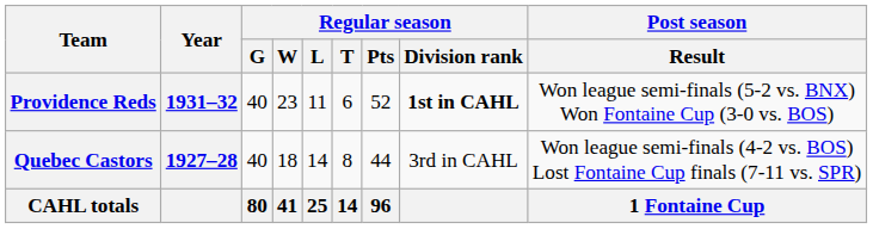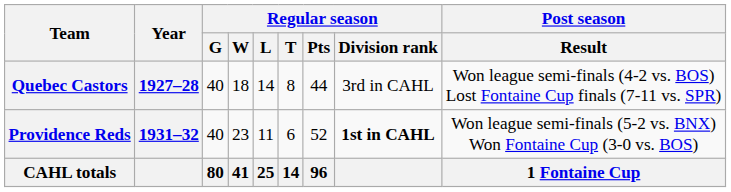 <table class="wikitable" style="font-size: 95%; text-align:center;">
 <tr>
 <th rowspan="2">Team</th>
 <th rowspan="2">Year</th>
 <th colspan="6"><a href='#'>Regular season</a></th>
 <th colspan="1"><a href='#'>Post season</a></th>
 </tr>
 <tr>
 <th>G</th>
 <th>W</th>
 <th>L</th>
 <th>T</th>
 <th>Pts</th>
 <th>Division rank</th>
 <th>Result</th>
 </tr>
 <tr>
+<th><a href='#'>Quebec Castors</a></th>
+<th><a href='#'>1927–28</a></th>
+<td>40</td>
+<td>18</td>
+<td>14</td>
+<td>8</td>
+<td>44</td>
+<td>3rd in CAHL</td>
+<td>Won league semi-finals (4-2 vs. <a href='#'>BOS</a>) <br> Lost <a href='#'>Fontaine Cup</a> finals (7-11 vs. <a href='#'>SPR</a>)</td>
+</tr>
+<tr>
 <th><a href='#'>Providence Reds</a></th>
 <th><a href='#'>1931–32</a></th>
 <td>40</td>
 <td>23</td>
 <td>11</td>
 <td>6</td>
 <td>52</td>
 <td><strong>1st in CAHL</strong></td>
 <td>Won league semi-finals (5-2 vs. <a href='#'>BNX</a>) <br> Won <a href='#'>Fontaine Cup</a> (3-0 vs. <a href='#'>BOS</a>)</td>
-</tr>
-<tr>
-<th><a href='#'>Quebec Castors</a></th>
-<th><a href='#'>1927–28</a></th>
-<td>40</td>
-<td>18</td>
-<td>14</td>
-<td>8</td>
-<td>44</td>
-<td>3rd in CAHL</td>
-<td>Won league semi-finals (4-2 vs. <a href='#'>BOS</a>) <br> Lost <a href='#'>Fontaine Cup</a> finals (7-11 vs. <a href='#'>SPR</a>)</td>
 </tr>
 <tr align="centre" bgcolor="#dddddd">
 <th>CAHL totals</th>
 <th></th>
 <th>80</th>
 <th>41</th>
 <th>25</th>
 <th>14</th>
 <th>96</th>
 <th></th>
 <th 7-2-2 (0.727>1 <a href='#'>Fontaine Cup</a></th>
 </tr>
 </table>
